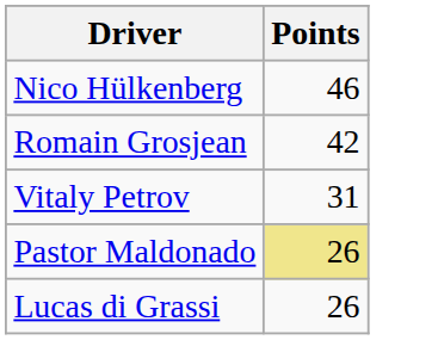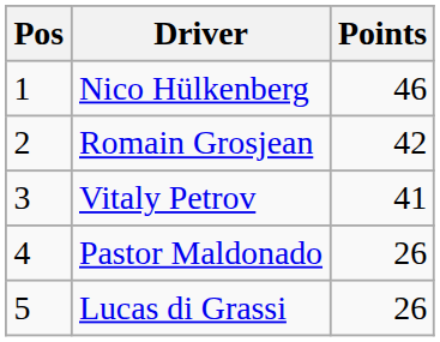 <table class="wikitable" style="font-size: 95%;">
 <tr>
+<th>Pos</th>
 <th>Driver</th>
 <th>Points</th>
 </tr>
 <tr>
+<td>1</td>
 <td> <a href='#'>Nico Hülkenberg</a></td>
 <td align="right">46</td>
 </tr>
 <tr>
+<td>2</td>
 <td> <a href='#'>Romain Grosjean</a></td>
 <td align="right">42</td>
 </tr>
 <tr>
+<td>3</td>
 <td> <a href='#'>Vitaly Petrov</a></td>
-<td align="right">31</td>
+<td align="right">41</td>
 </tr>
 <tr>
+<td>4</td>
 <td> <a href='#'>Pastor Maldonado</a></td>
-<td align="right" style="background: khaki;">26</td>
+<td align="right">26</td>
 </tr>
 <tr>
+<td>5</td>
 <td> <a href='#'>Lucas di Grassi</a></td>
 <td align="right">26</td>
 </tr>
 </table>
